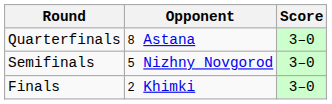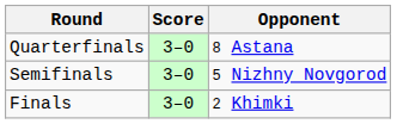 <table class="wikitable">
 <tr>
 <th>Round</th>
+<th>Score</th>
 <th>Opponent</th>
-<th>Score</th>
 </tr>
 <tr>
 <td>Quarterfinals</td>
+<td style="background:#cfc; text-align:center;">3–0</td>
 <td><small>8</small>  <a href='#'>Astana</a></td>
-<td style="background:#cfc; text-align:center;">3–0</td>
 </tr>
 <tr>
 <td>Semifinals</td>
+<td style="background:#cfc; text-align:center;">3–0</td>
 <td><small>5</small>  <a href='#'>Nizhny Novgorod</a></td>
-<td style="background:#cfc; text-align:center;">3–0</td>
 </tr>
 <tr>
 <td>Finals</td>
+<td style="background:#cfc; text-align:center;">3–0</td>
 <td><small>2</small>  <a href='#'>Khimki</a></td>
-<td style="background:#cfc; text-align:center;">3–0</td>
 </tr>
 </table>
